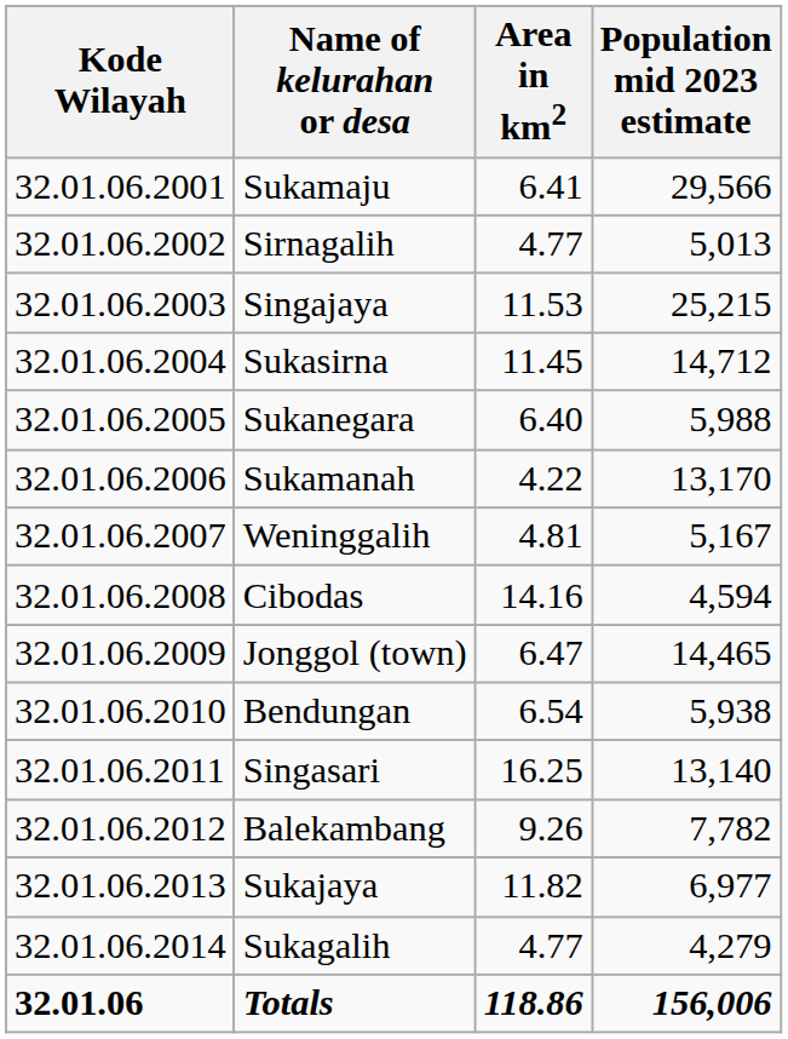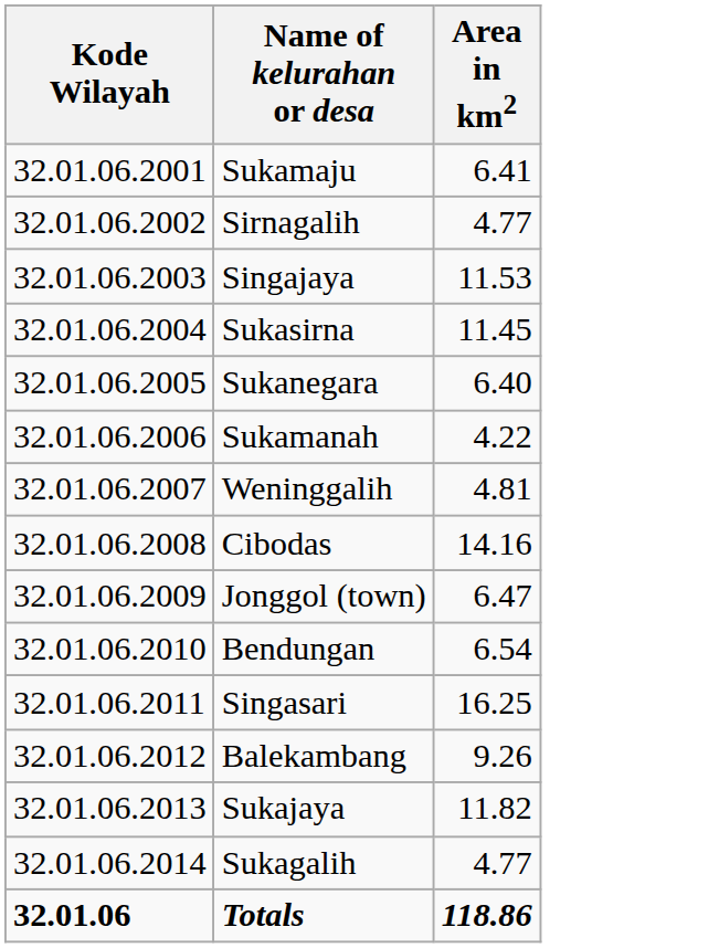 <table class="wikitable">
 <tr>
 <th>Kode <br>Wilayah</th>
 <th>Name of <br> <em>kelurahan</em><br> or <em>desa</em></th>
 <th>Area <br>in <br>km<sup>2</sup></th>
-<th>Population<br>mid 2023<br>estimate</th>
 </tr>
 <tr>
 <td>32.01.06.2001</td>
 <td>Sukamaju</td>
 <td align="right">6.41</td>
-<td align="right">29,566</td>
 </tr>
 <tr>
 <td>32.01.06.2002</td>
 <td>Sirnagalih</td>
 <td align="right">4.77</td>
-<td align="right">5,013</td>
 </tr>
 <tr>
 <td>32.01.06.2003</td>
 <td>Singajaya</td>
 <td align="right">11.53</td>
-<td align="right">25,215</td>
 </tr>
 <tr>
 <td>32.01.06.2004</td>
 <td>Sukasirna</td>
 <td align="right">11.45</td>
-<td align="right">14,712</td>
 </tr>
 <tr>
 <td>32.01.06.2005</td>
 <td>Sukanegara</td>
 <td align="right">6.40</td>
-<td align="right">5,988</td>
 </tr>
 <tr>
 <td>32.01.06.2006</td>
 <td>Sukamanah</td>
 <td align="right">4.22</td>
-<td align="right">13,170</td>
 </tr>
 <tr>
 <td>32.01.06.2007</td>
 <td>Weninggalih</td>
 <td align="right">4.81</td>
-<td align="right">5,167</td>
 </tr>
 <tr>
 <td>32.01.06.2008</td>
 <td>Cibodas</td>
 <td align="right">14.16</td>
-<td align="right">4,594</td>
 </tr>
 <tr>
 <td>32.01.06.2009</td>
 <td>Jonggol (town)</td>
 <td align="right">6.47</td>
-<td align="right">14,465</td>
 </tr>
 <tr>
 <td>32.01.06.2010</td>
 <td>Bendungan</td>
 <td align="right">6.54</td>
-<td align="right">5,938</td>
 </tr>
 <tr>
 <td>32.01.06.2011</td>
 <td>Singasari</td>
 <td align="right">16.25</td>
-<td align="right">13,140</td>
 </tr>
 <tr>
 <td>32.01.06.2012</td>
 <td>Balekambang</td>
 <td align="right">9.26</td>
-<td align="right">7,782</td>
 </tr>
 <tr>
 <td>32.01.06.2013</td>
 <td>Sukajaya</td>
 <td align="right">11.82</td>
-<td align="right">6,977</td>
 </tr>
 <tr>
 <td>32.01.06.2014</td>
 <td>Sukagalih</td>
 <td align="right">4.77</td>
-<td align="right">4,279</td>
 </tr>
 <tr>
 <td><strong>32.01.06</strong></td>
 <td><strong><em>Totals</em></strong></td>
 <td align="right"><strong><em>118.86</em></strong></td>
-<td align="right"><strong><em>156,006</em></strong></td>
 </tr>
 </table>
